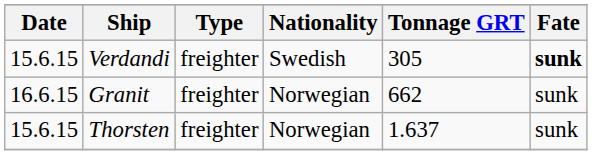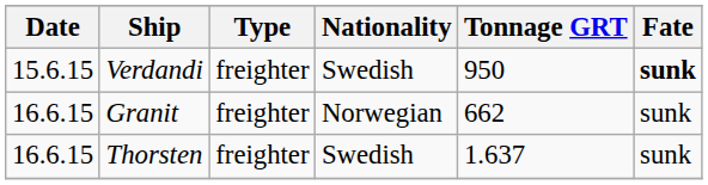 <table class="wikitable">
 <tr>
 </tr>
 <tr>
 <th>Date</th>
 <th>Ship</th>
 <th>Type</th>
 <th>Nationality</th>
 <th>Tonnage <a href='#'>GRT</a></th>
 <th>Fate</th>
 </tr>
 <tr>
 <td>15.6.15</td>
 <td><em>Verdandi</em></td>
 <td>freighter</td>
 <td>Swedish</td>
-<td>305</td>
+<td>950</td>
 <td><strong>sunk</strong></td>
 </tr>
 <tr>
 <td>16.6.15</td>
 <td><em>Granit</em></td>
 <td>freighter</td>
 <td>Norwegian</td>
 <td>662</td>
 <td>sunk</td>
 </tr>
 <tr>
-<td>15.6.15</td>
+<td>16.6.15</td>
 <td><em>Thorsten</em></td>
 <td>freighter</td>
-<td>Norwegian</td>
+<td>Swedish</td>
 <td>1.637</td>
 <td>sunk</td>
 </tr>
 <tr>
 </tr>
 </table>
